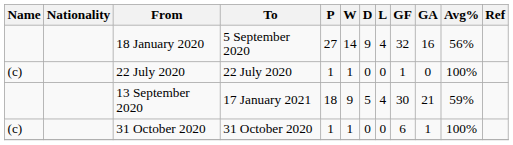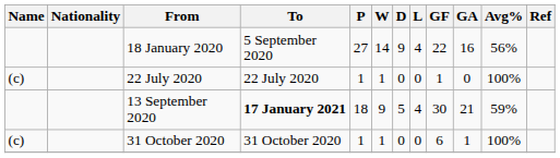 <table class="wikitable sortable">
 <tr>
 <th>Name</th>
 <th>Nationality</th>
 <th>From</th>
 <th class="unsortable">To</th>
 <th>P</th>
 <th>W</th>
 <th>D</th>
 <th>L</th>
 <th>GF</th>
 <th>GA</th>
 <th>Avg%</th>
 <th>Ref</th>
 </tr>
 <tr>
 <td align=left></td>
 <td></td>
 <td align=left>18 January 2020</td>
 <td align=left>5 September 2020</td>
 <td align=center>27</td>
 <td align=center>14</td>
 <td align=center>9</td>
 <td align=center>4</td>
-<td align=center>32</td>
+<td align=center>22</td>
 <td align=center>16</td>
 <td align=center>56%</td>
 <td align=center></td>
 </tr>
 <tr>
 <td align=left> (c)</td>
 <td></td>
 <td align=left>22 July 2020</td>
 <td align=left>22 July 2020</td>
 <td align=center>1</td>
 <td align=center>1</td>
 <td align=center>0</td>
 <td align=center>0</td>
 <td align=center>1</td>
 <td align=center>0</td>
 <td align=center>100%</td>
 <td align=center></td>
 </tr>
 <tr>
 <td align=left></td>
 <td></td>
 <td align=left>13 September 2020</td>
-<td align=left>17 January 2021</td>
+<td align=left><strong>17 January 2021</strong></td>
 <td align=center>18</td>
 <td align=center>9</td>
 <td align=center>5</td>
 <td align=center>4</td>
 <td align=center>30</td>
 <td align=center>21</td>
 <td align=center>59%</td>
 <td align=center></td>
 </tr>
 <tr>
 <td align=left> (c)</td>
 <td></td>
 <td align=left>31 October 2020</td>
 <td align=left>31 October 2020</td>
 <td align=center>1</td>
 <td align=center>1</td>
 <td align=center>0</td>
 <td align=center>0</td>
 <td align=center>6</td>
 <td align=center>1</td>
 <td align=center>100%</td>
 <td align=center></td>
 </tr>
 <tr>
 </tr>
 </table>
